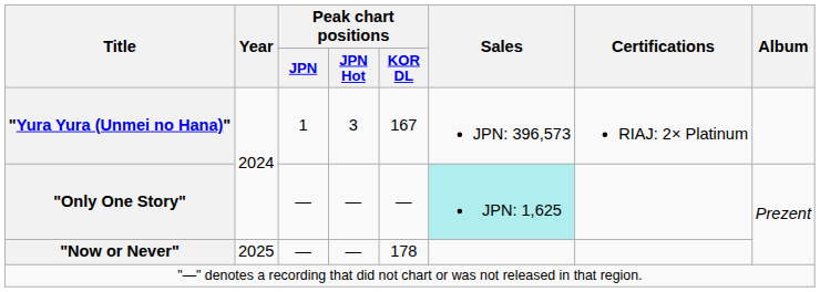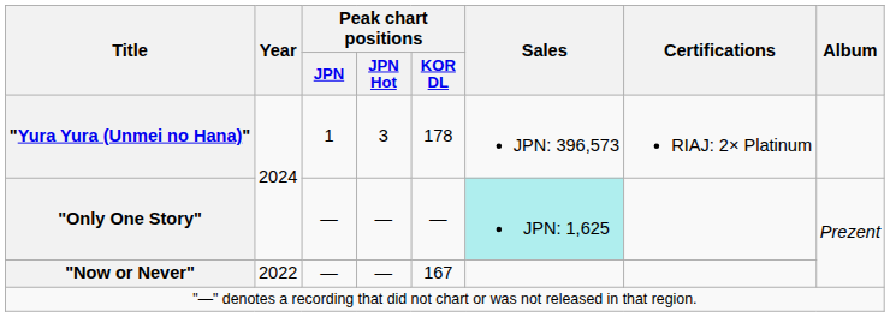 <table class="wikitable plainrowheaders" style="text-align:center">
 <tr>
 <th scope="col" rowspan="2">Title</th>
 <th scope="col" rowspan="2">Year</th>
 <th scope="col" colspan="3">Peak chart positions</th>
 <th scope="col" rowspan="2">Sales</th>
 <th scope="col" rowspan="2">Certifications</th>
 <th scope="col" rowspan="2">Album</th>
 </tr>
 <tr>
 <th scope="col" style="font-size:90%; width:3em"><a href='#'>JPN</a><br></th>
 <th scope="col" style="font-size:90%; width:3em"><a href='#'>JPN<br>Hot</a><br></th>
 <th scope="col" style="font-size:90%; width:3em"><a href='#'>KOR<br>DL</a><br></th>
 </tr>
 <tr>
 <th scope="row">"<a href='#'>Yura Yura (Unmei no Hana)</a>"</th>
 <td rowspan="2">2024</td>
 <td>1</td>
 <td>3</td>
-<td>167</td>
+<td>178</td>
 <td><br><ul><li>JPN: 396,573 </li></ul></td>
 <td><br><ul><li>RIAJ: 2× Platinum </li></ul></td>
 <td></td>
 </tr>
 <tr>
 <th scope="row">"Only One Story"</th>
 <td>—</td>
 <td>—</td>
 <td>—</td>
 <td style="background: paleturquoise;"><br><ul><li>JPN: 1,625 </li></ul></td>
 <td></td>
 <td rowspan="2"><em>Prezent</em></td>
 </tr>
 <tr>
 <th scope="row">"Now or Never"</th>
-<td>2025</td>
+<td>2022</td>
 <td>—</td>
 <td>—</td>
-<td>178</td>
+<td>167</td>
 <td></td>
 <td></td>
 </tr>
 <tr>
 <td colspan="8" style="font-size:85%">"—" denotes a recording that did not chart or was not released in that region.</td>
 </tr>
 </table>
